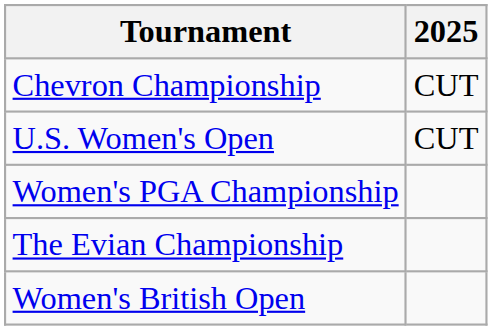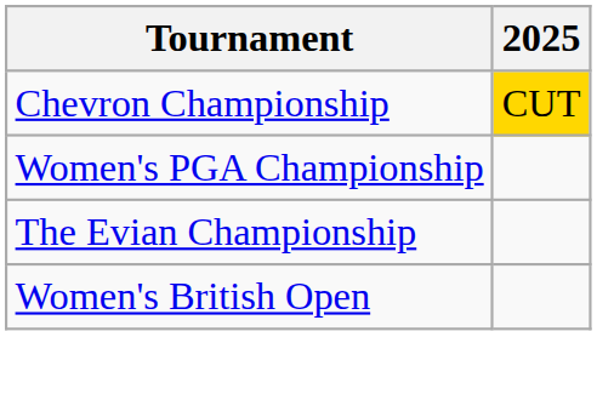 <table class="wikitable" style="font-size:95%;text-align:center;">
 <tr>
 <th>Tournament</th>
 <th>2025</th>
 </tr>
 <tr>
 <td align=left><a href='#'>Chevron Championship</a></td>
-<td>CUT</td>
-</tr>
-<tr>
-<td align=left><a href='#'>U.S. Women's Open</a></td>
-<td>CUT</td>
+<td style="background: gold;">CUT</td>
 </tr>
 <tr>
 <td align=left><a href='#'>Women's PGA Championship</a></td>
 <td></td>
 </tr>
 <tr>
 <td align=left><a href='#'>The Evian Championship</a></td>
 <td></td>
 </tr>
 <tr>
 <td align=left><a href='#'>Women's British Open</a></td>
 <td></td>
 </tr>
 </table>
